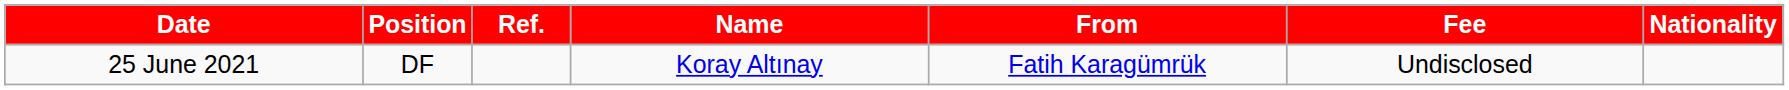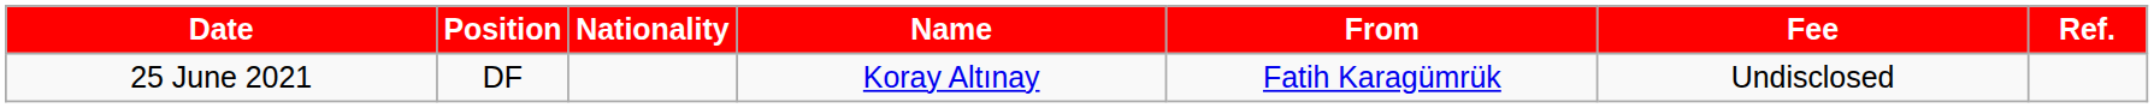 <table class="wikitable"  style="text-align:center; font-size:90%; ">
 <tr>
 <th style="background:#ff0000; color:white; width:200px;">Date</th>
 <th style="background:#ff0000; color:white; width:50px;">Position</th>
-<th style="background:#ff0000; color:white; width:50px;">Ref.</th>
+<th style="background:#ff0000; color:white; width:50px;">Nationality</th>
 <th style="background:#ff0000; color:white; width:200px;">Name</th>
 <th style="background:#ff0000; color:white; width:200px;">From</th>
 <th style="background:#ff0000; color:white; width:200px;">Fee</th>
-<th style="background:#ff0000; color:white; width:50px;">Nationality</th>
+<th style="background:#ff0000; color:white; width:50px;">Ref.</th>
 </tr>
 <tr>
 <td>25 June 2021</td>
 <td>DF</td>
 <td></td>
 <td><a href='#'>Koray Altınay</a></td>
 <td><a href='#'>Fatih Karagümrük</a></td>
 <td>Undisclosed</td>
 <td></td>
 </tr>
 </table>
